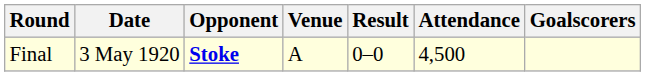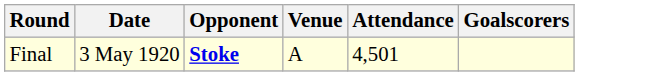 <table class="wikitable">
 <tr>
 <th>Round</th>
 <th>Date</th>
 <th>Opponent</th>
 <th>Venue</th>
-<th>Result</th>
 <th>Attendance</th>
 <th>Goalscorers</th>
 </tr>
 <tr style="background-color: #ffffdd;">
 <td>Final</td>
 <td>3 May 1920</td>
 <td><strong><a href='#'>Stoke</a></strong></td>
 <td>A</td>
-<td>0–0</td>
-<td>4,500</td>
+<td>4,501</td>
 <td></td>
 </tr>
 </table>
